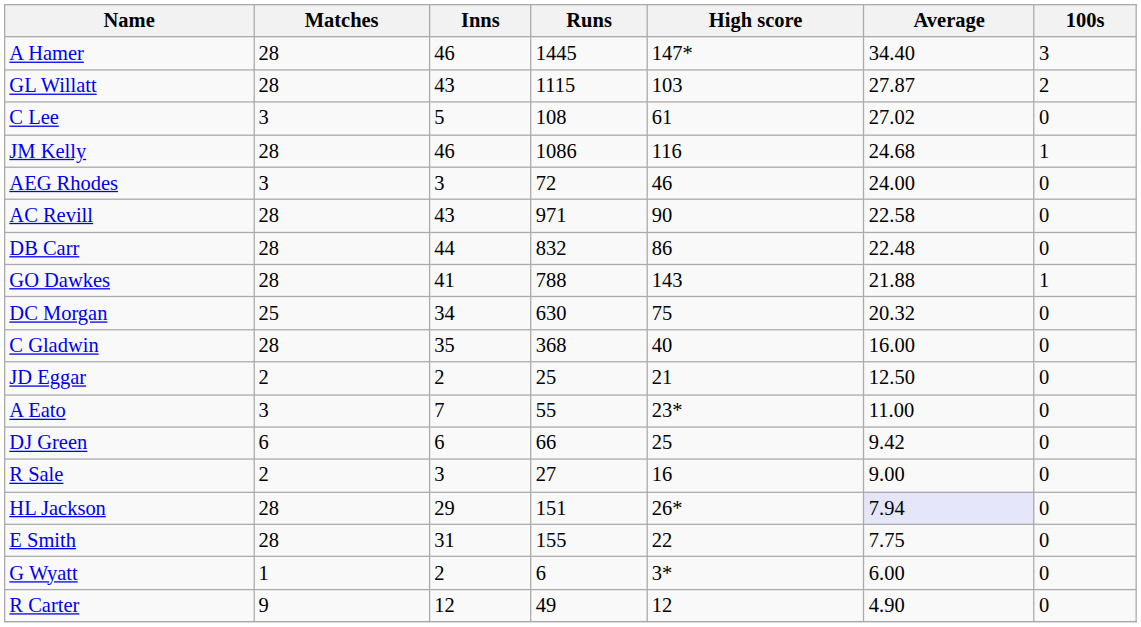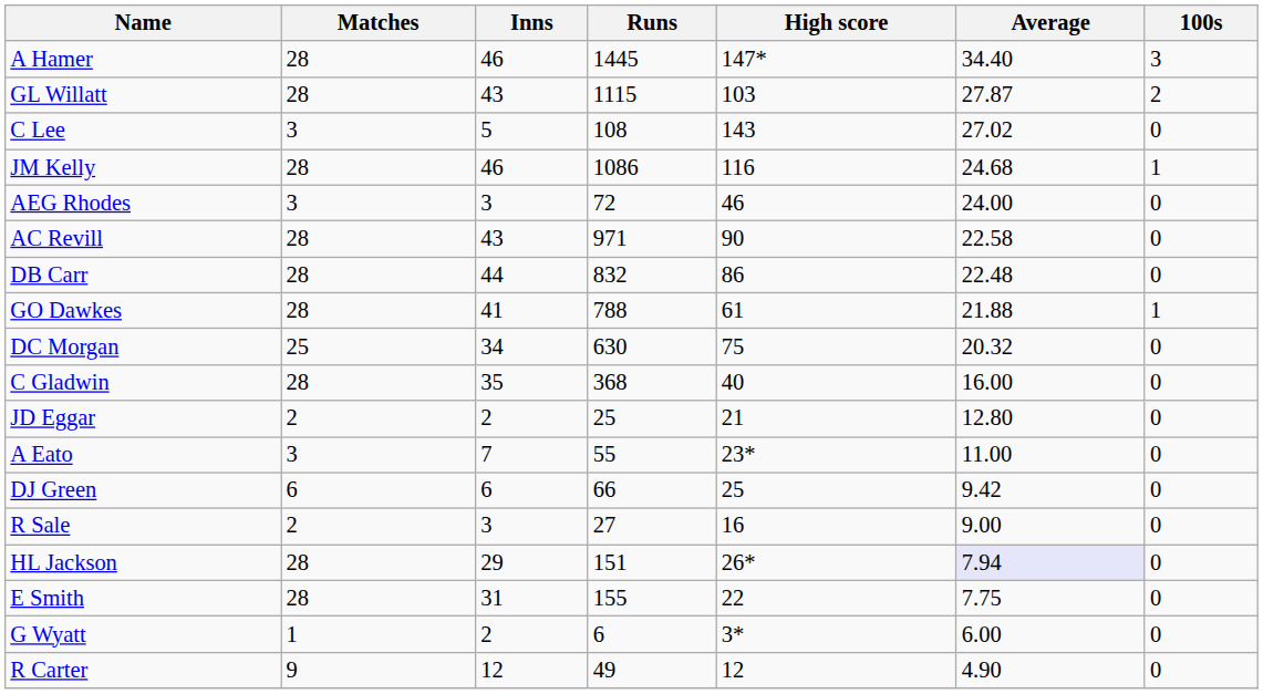 <table class="wikitable sortable" width="70%">
 <tr bgcolor="#efefef">
 <th>Name</th>
 <th>Matches</th>
 <th>Inns</th>
 <th>Runs</th>
 <th>High score</th>
 <th>Average</th>
 <th>100s</th>
 </tr>
 <tr>
 <td><a href='#'>A Hamer</a></td>
 <td>28</td>
 <td>46</td>
 <td>1445</td>
 <td>147*</td>
 <td>34.40</td>
 <td>3</td>
 </tr>
 <tr>
 <td><a href='#'>GL Willatt</a></td>
 <td>28</td>
 <td>43</td>
 <td>1115</td>
 <td>103</td>
 <td>27.87</td>
 <td>2</td>
 </tr>
 <tr>
 <td><a href='#'>C Lee</a></td>
 <td>3</td>
 <td>5</td>
 <td>108</td>
-<td>61</td>
+<td>143</td>
 <td>27.02</td>
 <td>0</td>
 </tr>
 <tr>
 <td><a href='#'>JM Kelly</a></td>
 <td>28</td>
 <td>46</td>
 <td>1086</td>
 <td>116</td>
 <td>24.68</td>
 <td>1</td>
 </tr>
 <tr>
 <td><a href='#'>AEG Rhodes</a></td>
 <td>3</td>
 <td>3</td>
 <td>72</td>
 <td>46</td>
 <td>24.00</td>
 <td>0</td>
 </tr>
 <tr>
 <td><a href='#'>AC Revill</a></td>
 <td>28</td>
 <td>43</td>
 <td>971</td>
 <td>90</td>
 <td>22.58</td>
 <td>0</td>
 </tr>
 <tr>
 <td><a href='#'>DB Carr</a></td>
 <td>28</td>
 <td>44</td>
 <td>832</td>
 <td>86</td>
 <td>22.48</td>
 <td>0</td>
 </tr>
 <tr>
 <td><a href='#'>GO Dawkes</a></td>
 <td>28</td>
 <td>41</td>
 <td>788</td>
-<td>143</td>
+<td>61</td>
 <td>21.88</td>
 <td>1</td>
 </tr>
 <tr>
 <td><a href='#'>DC Morgan</a></td>
 <td>25</td>
 <td>34</td>
 <td>630</td>
 <td>75</td>
 <td>20.32</td>
 <td>0</td>
 </tr>
 <tr>
 <td><a href='#'>C Gladwin</a></td>
 <td>28</td>
 <td>35</td>
 <td>368</td>
 <td>40</td>
 <td>16.00</td>
 <td>0</td>
 </tr>
 <tr>
 <td><a href='#'>JD Eggar</a></td>
 <td>2</td>
 <td>2</td>
 <td>25</td>
 <td>21</td>
-<td>12.50</td>
+<td>12.80</td>
 <td>0</td>
 </tr>
 <tr>
 <td><a href='#'>A Eato</a></td>
 <td>3</td>
 <td>7</td>
 <td>55</td>
 <td>23*</td>
 <td>11.00</td>
 <td>0</td>
 </tr>
 <tr>
 <td><a href='#'>DJ Green</a></td>
 <td>6</td>
 <td>6</td>
 <td>66</td>
 <td>25</td>
 <td>9.42</td>
 <td>0</td>
 </tr>
 <tr>
 <td><a href='#'>R Sale</a></td>
 <td>2</td>
 <td>3</td>
 <td>27</td>
 <td>16</td>
 <td>9.00</td>
 <td>0</td>
 </tr>
 <tr>
 <td><a href='#'>HL Jackson</a></td>
 <td>28</td>
 <td>29</td>
 <td>151</td>
 <td>26*</td>
 <td style="background: lavender;">7.94</td>
 <td>0</td>
 </tr>
 <tr>
 <td><a href='#'>E Smith</a></td>
 <td>28</td>
 <td>31</td>
 <td>155</td>
 <td>22</td>
 <td>7.75</td>
 <td>0</td>
 </tr>
 <tr>
 <td><a href='#'>G Wyatt</a></td>
 <td>1</td>
 <td>2</td>
 <td>6</td>
 <td>3*</td>
 <td>6.00</td>
 <td>0</td>
 </tr>
 <tr>
 <td><a href='#'>R Carter</a></td>
 <td>9</td>
 <td>12</td>
 <td>49</td>
 <td>12</td>
 <td>4.90</td>
 <td>0</td>
 </tr>
 <tr>
 </tr>
 </table>
